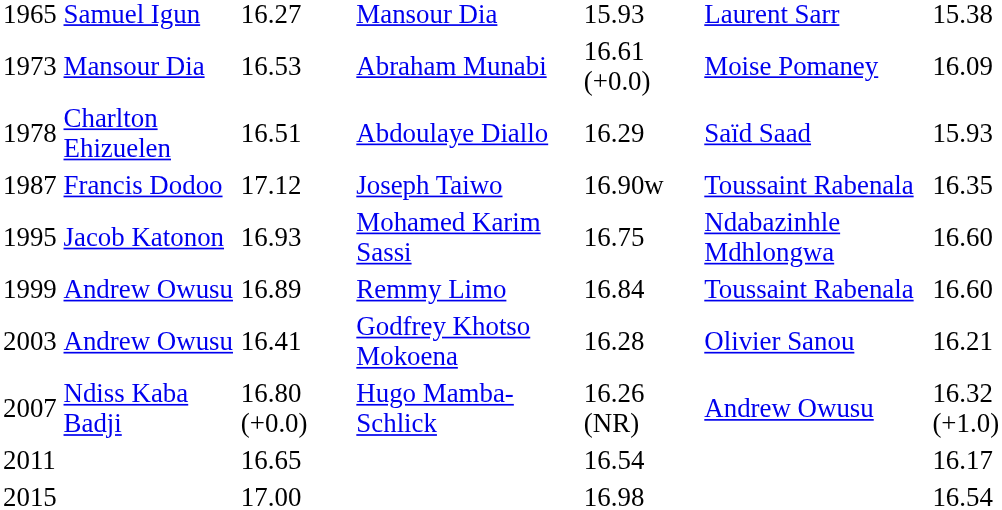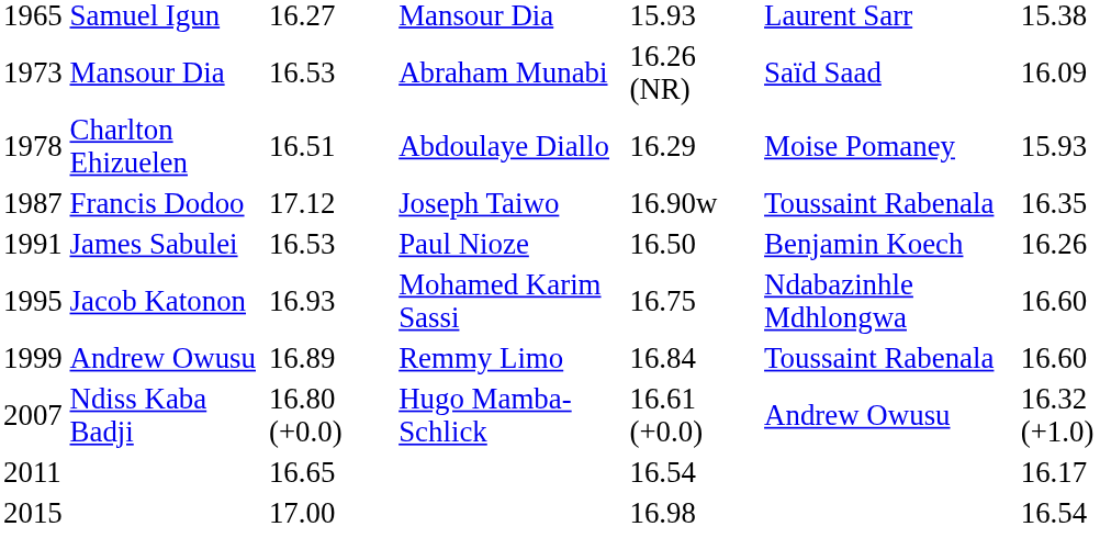 <table>
 <tr>
 <td>1965</td>
 <td><a href='#'>Samuel Igun</a><br> </td>
 <td>16.27</td>
 <td><a href='#'>Mansour Dia</a><br> </td>
 <td>15.93</td>
 <td><a href='#'>Laurent Sarr</a><br> </td>
 <td>15.38</td>
 </tr>
 <tr>
 <td>1973</td>
 <td><a href='#'>Mansour Dia</a><br> </td>
 <td>16.53</td>
 <td><a href='#'>Abraham Munabi</a><br> </td>
-<td>16.61 (+0.0)</td>
-<td><a href='#'>Moise Pomaney</a><br> </td>
+<td>16.26<br>(NR)</td>
+<td><a href='#'>Saïd Saad</a><br> </td>
 <td>16.09</td>
 </tr>
 <tr>
 <td>1978</td>
 <td><a href='#'>Charlton Ehizuelen</a><br> </td>
 <td>16.51</td>
 <td><a href='#'>Abdoulaye Diallo</a><br> </td>
 <td>16.29</td>
-<td><a href='#'>Saïd Saad</a><br> </td>
+<td><a href='#'>Moise Pomaney</a><br> </td>
 <td>15.93</td>
 </tr>
 <tr>
 <td>1987</td>
 <td><a href='#'>Francis Dodoo</a><br> </td>
 <td>17.12</td>
 <td><a href='#'>Joseph Taiwo</a><br> </td>
 <td>16.90w</td>
 <td><a href='#'>Toussaint Rabenala</a><br> </td>
 <td>16.35</td>
+</tr>
+<tr>
+<td>1991</td>
+<td><a href='#'>James Sabulei</a><br> </td>
+<td>16.53</td>
+<td><a href='#'>Paul Nioze</a><br> </td>
+<td>16.50</td>
+<td><a href='#'>Benjamin Koech</a><br> </td>
+<td>16.26</td>
 </tr>
 <tr>
 <td>1995</td>
 <td><a href='#'>Jacob Katonon</a><br> </td>
 <td>16.93</td>
 <td><a href='#'>Mohamed Karim Sassi</a><br> </td>
 <td>16.75</td>
 <td><a href='#'>Ndabazinhle Mdhlongwa</a><br> </td>
 <td>16.60</td>
 </tr>
 <tr>
 <td>1999</td>
 <td><a href='#'>Andrew Owusu</a><br> </td>
 <td>16.89</td>
 <td><a href='#'>Remmy Limo</a><br> </td>
 <td>16.84</td>
 <td><a href='#'>Toussaint Rabenala</a><br> </td>
 <td>16.60</td>
 </tr>
 <tr>
-<td>2003<br></td>
-<td><a href='#'>Andrew Owusu</a> <br> </td>
-<td>16.41</td>
-<td><a href='#'>Godfrey Khotso Mokoena</a> <br> </td>
-<td>16.28</td>
-<td><a href='#'>Olivier Sanou</a> <br> </td>
-<td>16.21</td>
-</tr>
-<tr>
 <td>2007<br></td>
 <td><a href='#'>Ndiss Kaba Badji</a> <br> </td>
 <td>16.80 (+0.0)</td>
 <td><a href='#'>Hugo Mamba-Schlick</a> <br> </td>
-<td>16.26<br>(NR)</td>
+<td>16.61 (+0.0)</td>
 <td><a href='#'>Andrew Owusu</a> <br> </td>
 <td>16.32 (+1.0)</td>
 </tr>
 <tr>
 <td>2011<br></td>
 <td></td>
 <td>16.65</td>
 <td></td>
 <td>16.54</td>
 <td></td>
 <td>16.17</td>
 </tr>
 <tr>
 <td>2015</td>
 <td></td>
 <td>17.00</td>
 <td></td>
 <td>16.98</td>
 <td></td>
 <td>16.54</td>
 </tr>
 </table>
